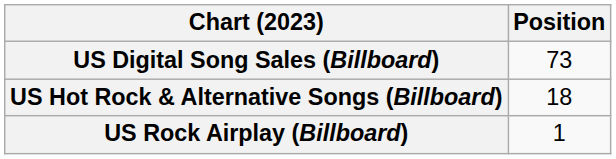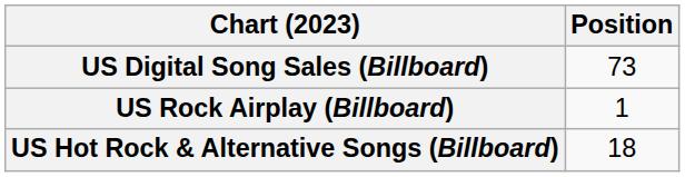 <table class="wikitable sortable plainrowheaders" style="text-align:center">
 <tr>
 <th scope="col">Chart (2023)</th>
 <th scope="col">Position</th>
 </tr>
 <tr>
 <th scope="row">US Digital Song Sales (<em>Billboard</em>)</th>
 <td>73</td>
 </tr>
 <tr>
+<th scope="row">US Rock Airplay (<em>Billboard</em>)</th>
+<td>1</td>
+</tr>
+<tr>
 <th scope="row">US Hot Rock & Alternative Songs (<em>Billboard</em>)</th>
 <td>18</td>
 </tr>
-<tr>
-<th scope="row">US Rock Airplay (<em>Billboard</em>)</th>
-<td>1</td>
-</tr>
 </table>
